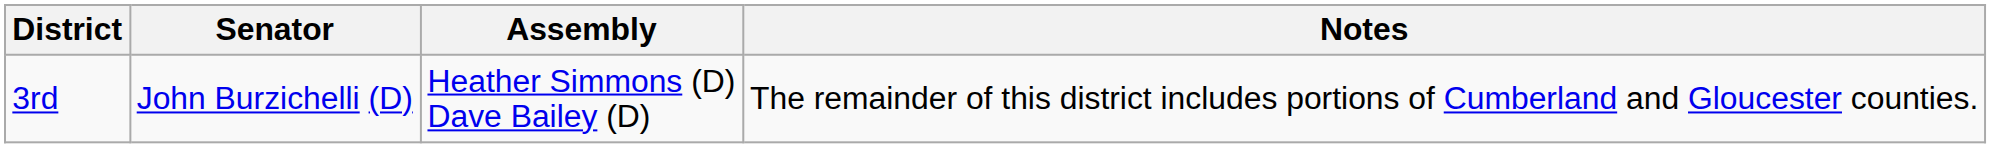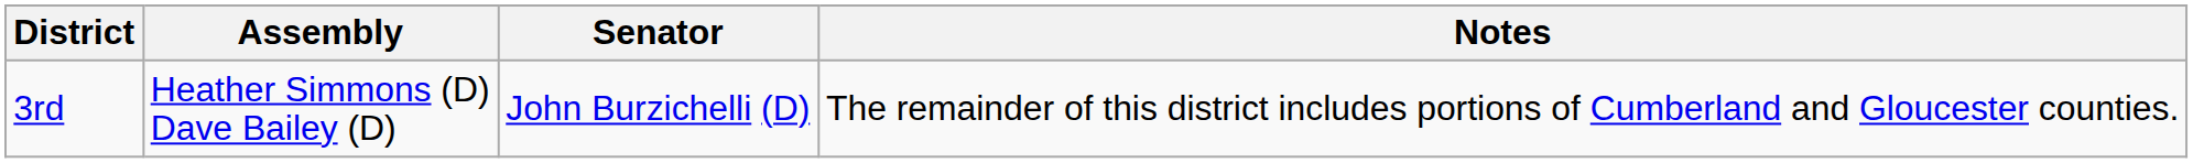 <table class="wikitable">
 <tr>
 <th>District</th>
+<th>Assembly</th>
 <th>Senator</th>
-<th>Assembly</th>
 <th>Notes</th>
 </tr>
 <tr>
 <td><a href='#'>3rd</a></td>
+<td><a href='#'>Heather Simmons</a> (D)<br><a href='#'>Dave Bailey</a> (D)</td>
 <td><a href='#'>John Burzichelli</a> <a href='#'>(D)</a></td>
-<td><a href='#'>Heather Simmons</a> (D)<br><a href='#'>Dave Bailey</a> (D)</td>
 <td>The remainder of this district includes portions of <a href='#'>Cumberland</a> and <a href='#'>Gloucester</a> counties.</td>
 </tr>
 </table>
